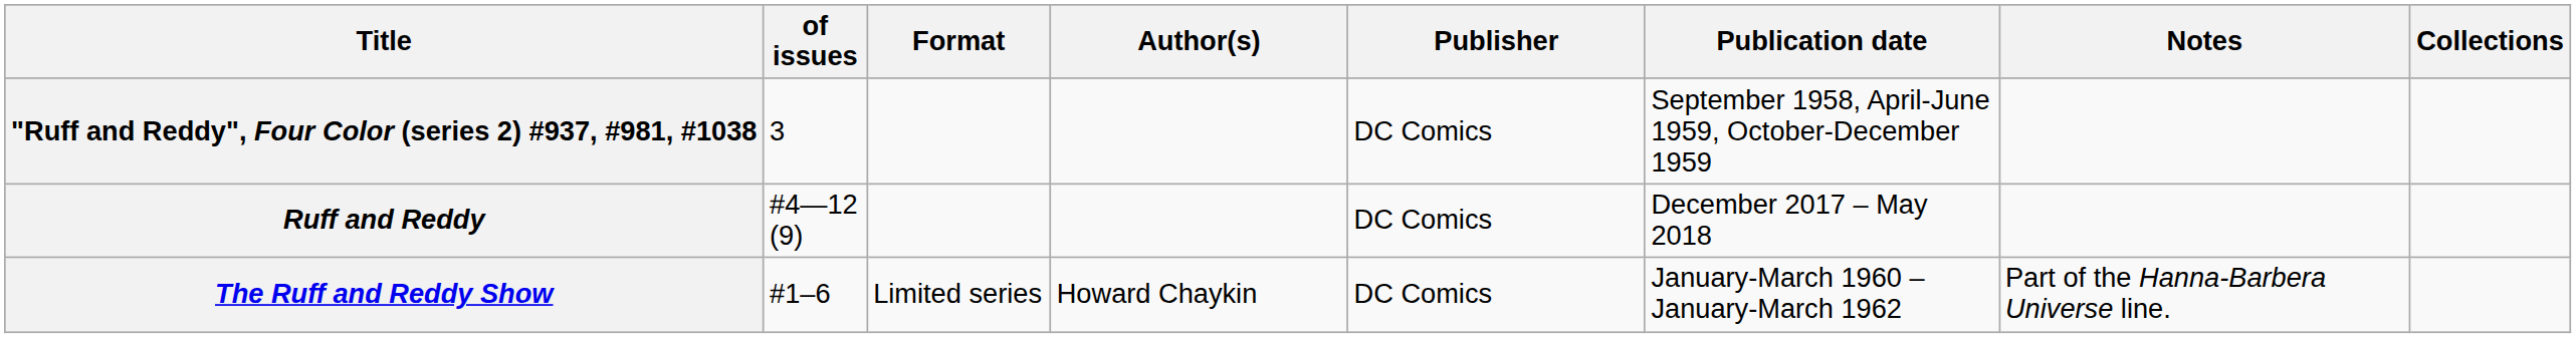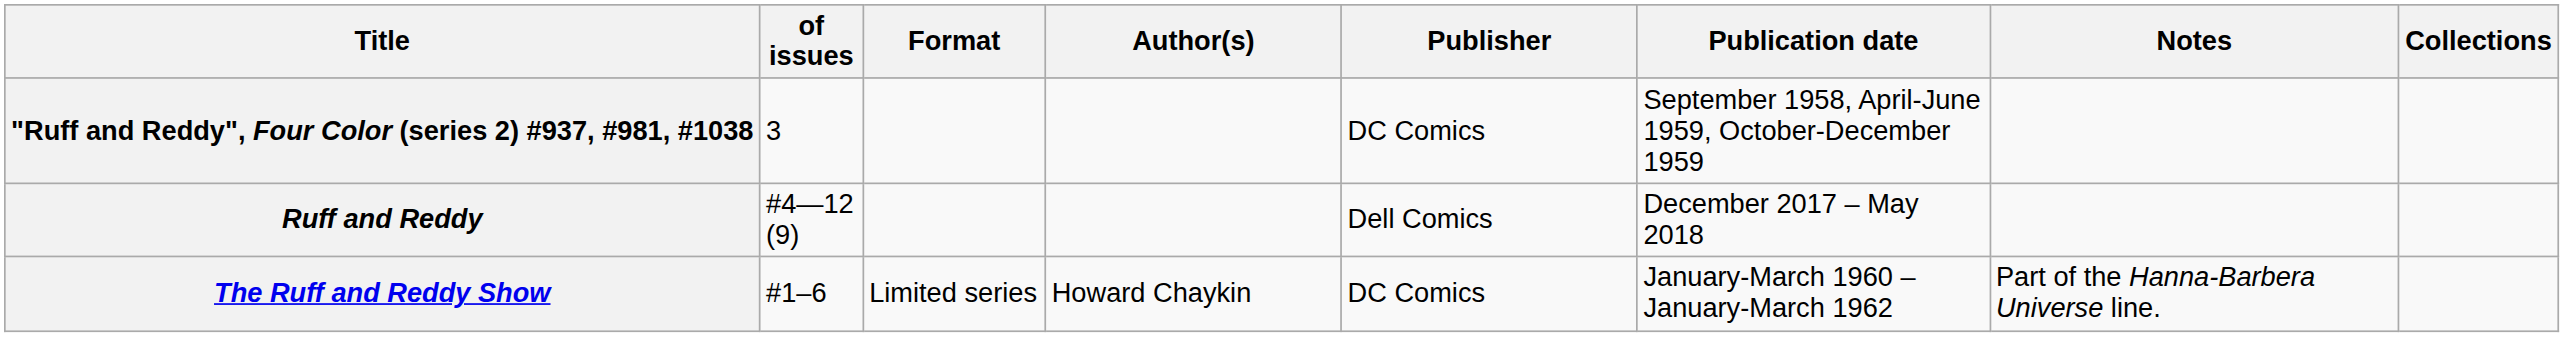 <table class="wikitable">
 <tr>
 <th>Title</th>
 <th style="width:40pt"> of issues</th>
 <th style="width:75pt">Format</th>
 <th style="width:125pt">Author(s)</th>
 <th style="width:125pt">Publisher</th>
 <th style="width:150pt">Publication date</th>
 <th style="width:175pt">Notes</th>
 <th>Collections</th>
 </tr>
 <tr>
 <th>"Ruff and Reddy", <em>Four Color</em> (series 2) #937, #981, #1038</th>
 <td>3</td>
 <td></td>
 <td></td>
 <td>DC Comics</td>
 <td>September 1958, April-June 1959, October-December 1959</td>
 <td></td>
 <td></td>
 </tr>
 <tr>
 <th><em>Ruff and Reddy</em></th>
 <td>#4—12 <br> (9)</td>
 <td></td>
 <td></td>
-<td>DC Comics</td>
+<td>Dell Comics</td>
 <td>December 2017 – May 2018</td>
 <td></td>
 <td></td>
 </tr>
 <tr>
 <th><em><a href='#'>The Ruff and Reddy Show</a></em></th>
 <td>#1–6</td>
 <td>Limited series</td>
 <td>Howard Chaykin</td>
 <td>DC Comics</td>
 <td>January-March 1960 – January-March 1962</td>
 <td>Part of the <em>Hanna-Barbera Universe</em> line.</td>
 <td></td>
 </tr>
 </table>
